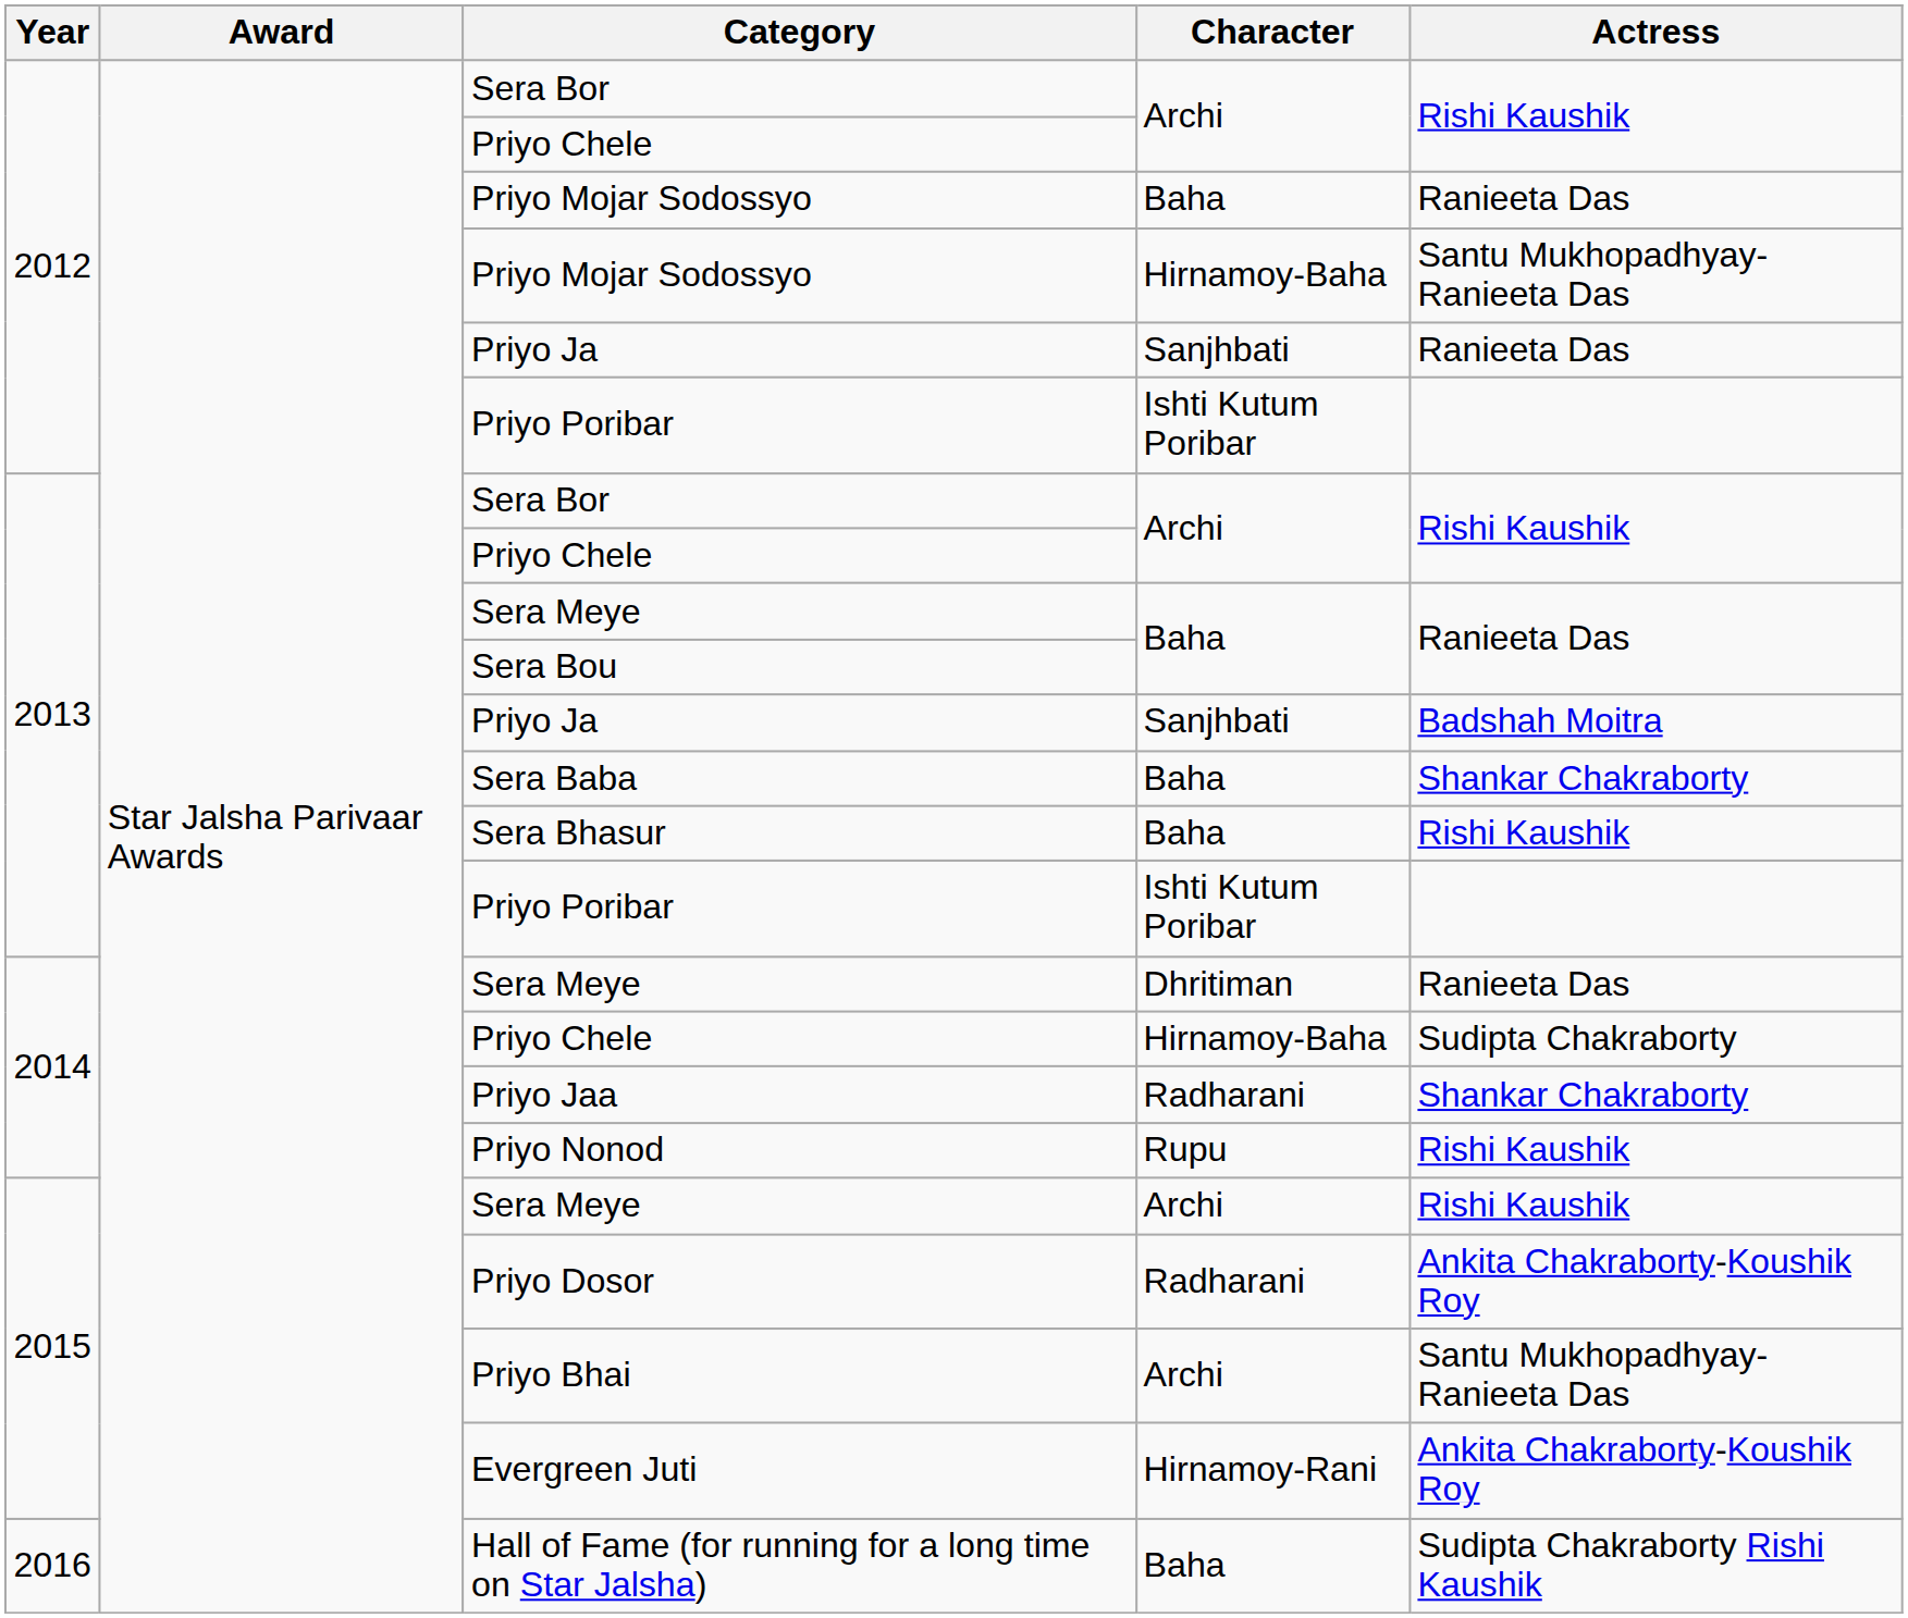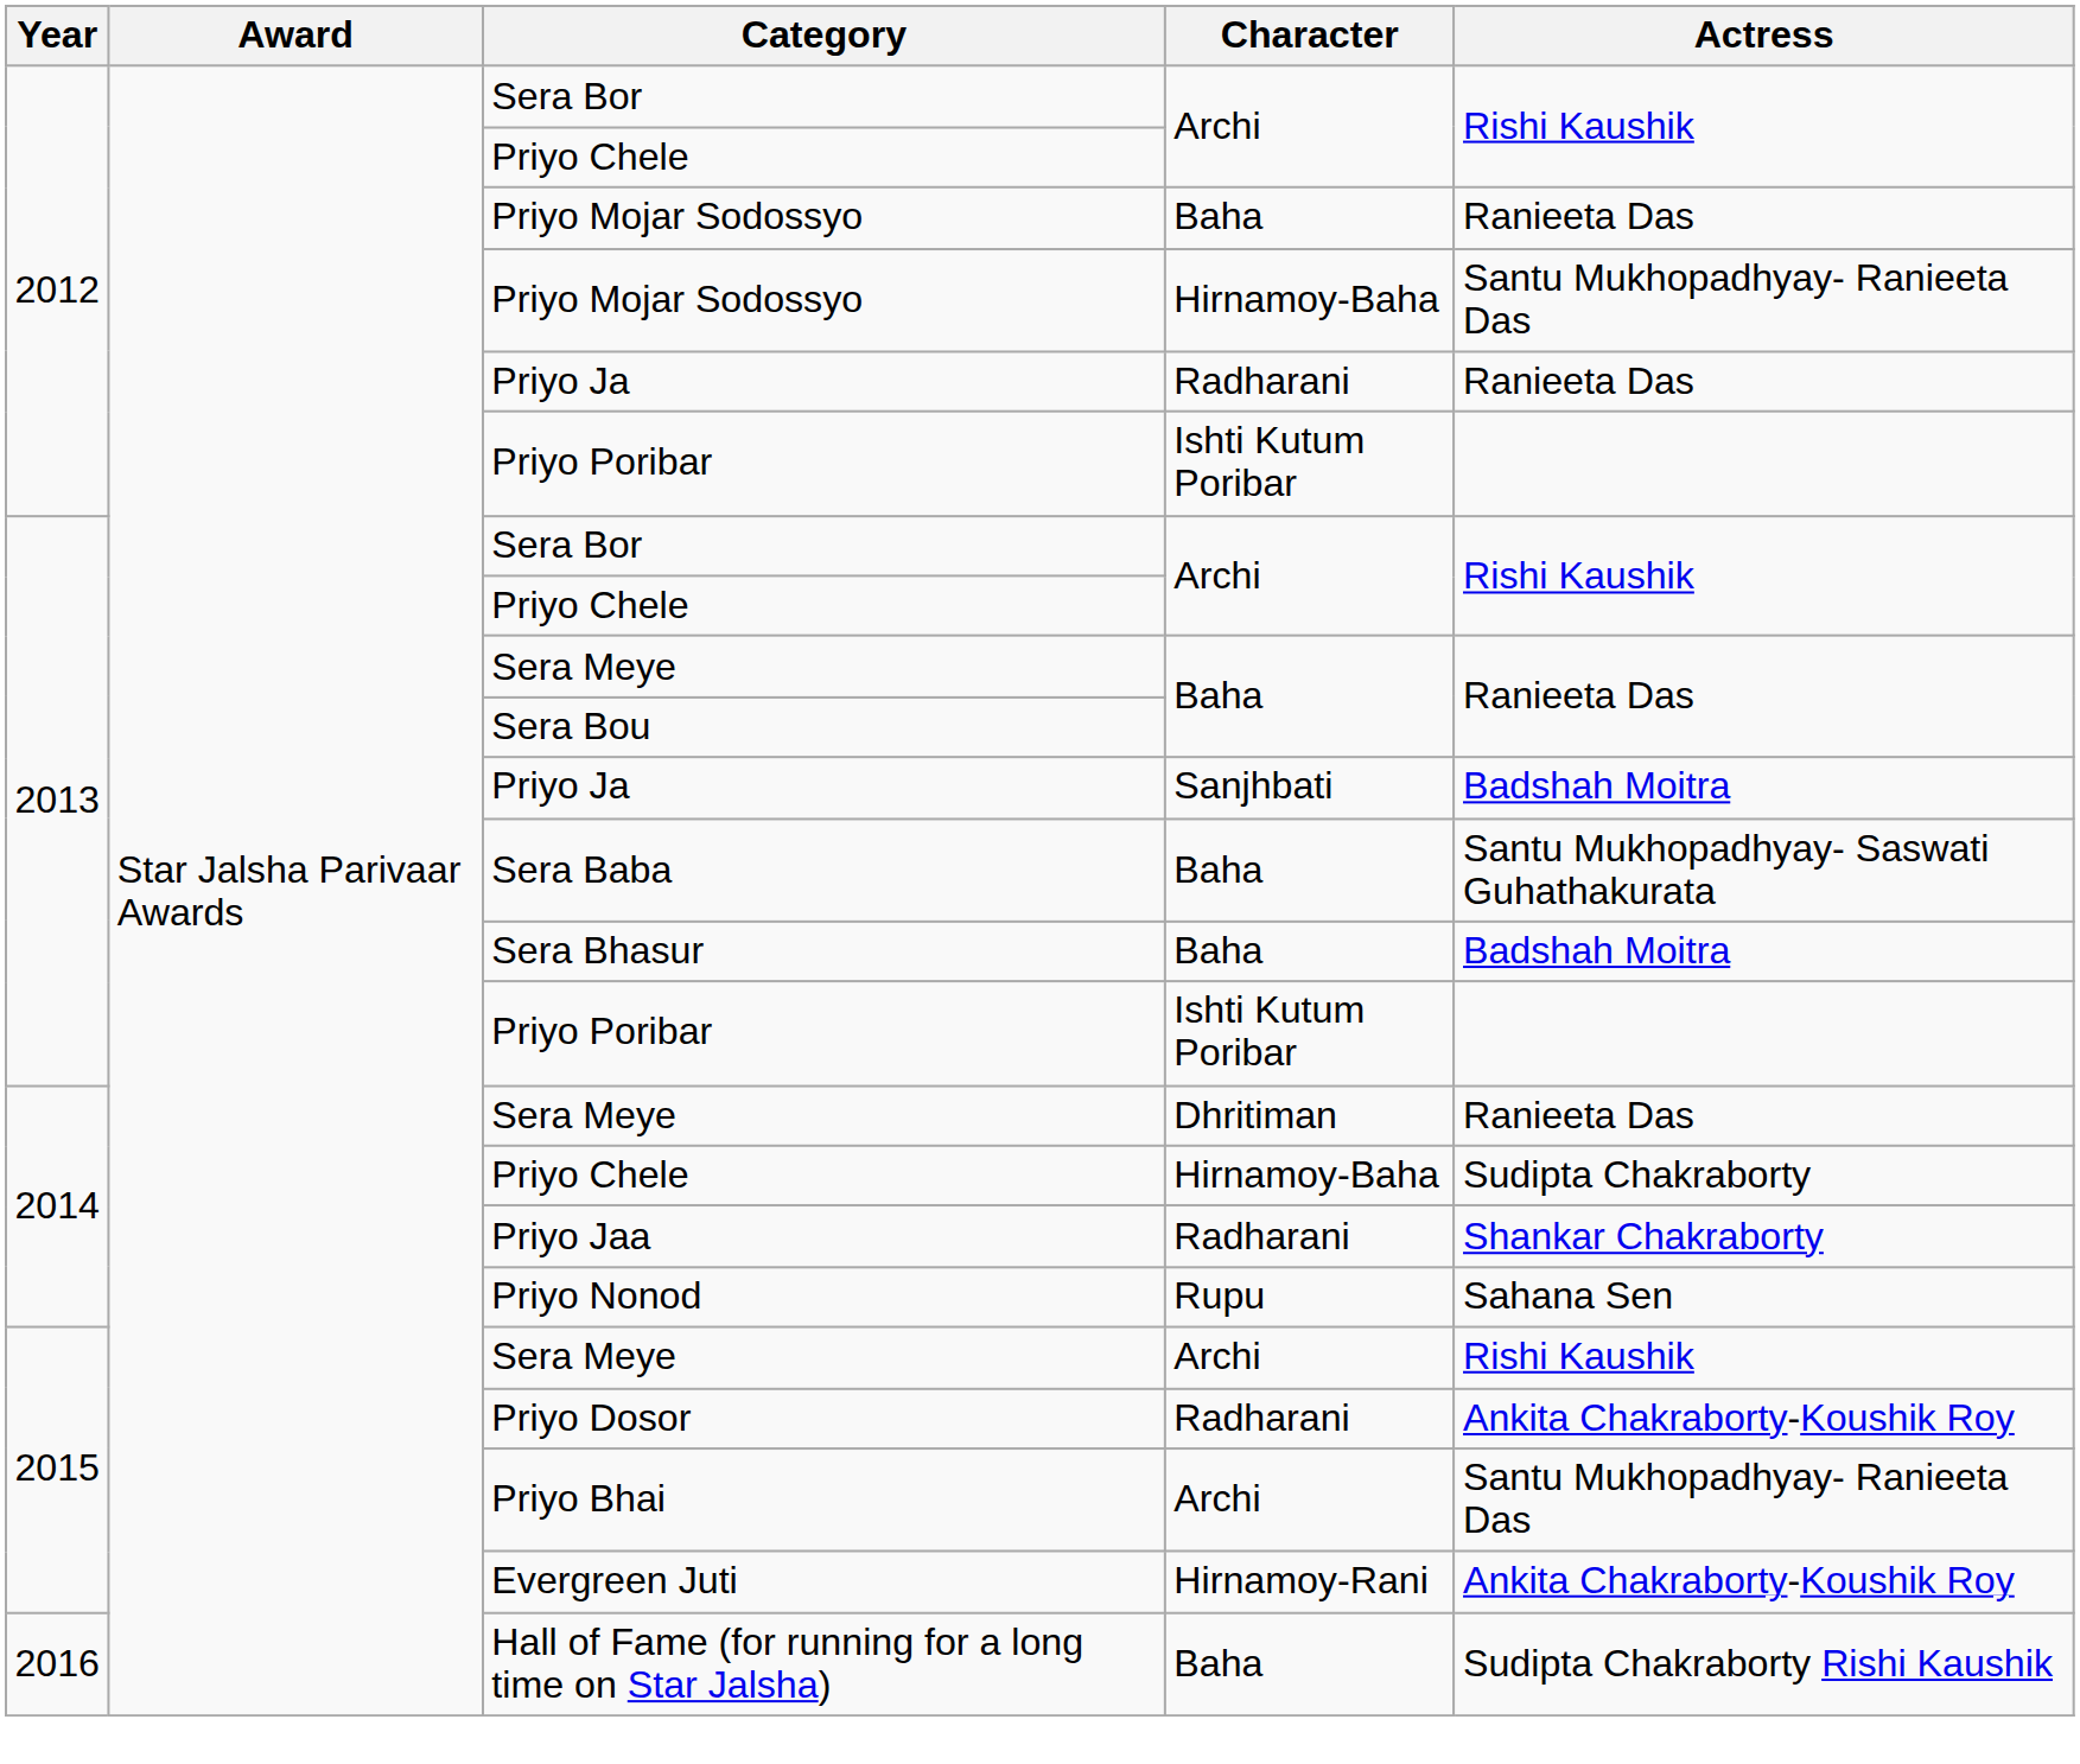 <table class="wikitable sortable">
 <tr>
 <th>Year</th>
 <th>Award</th>
 <th>Category</th>
 <th>Character</th>
 <th>Actress</th>
 </tr>
 <tr>
 <td rowspan="6">2012</td>
 <td rowspan="23">Star Jalsha Parivaar Awards</td>
 <td>Sera Bor</td>
 <td rowspan="2">Archi</td>
 <td rowspan="2"><a href='#'>Rishi Kaushik</a></td>
 </tr>
 <tr>
 <td>Priyo Chele</td>
 </tr>
 <tr>
 <td>Priyo Mojar Sodossyo</td>
 <td>Baha</td>
 <td>Ranieeta Das</td>
 </tr>
 <tr>
 <td>Priyo Mojar Sodossyo</td>
 <td>Hirnamoy-Baha</td>
 <td>Santu Mukhopadhyay- Ranieeta Das</td>
 </tr>
 <tr>
 <td>Priyo Ja</td>
-<td>Sanjhbati</td>
+<td>Radharani</td>
 <td>Ranieeta Das</td>
 </tr>
 <tr>
 <td>Priyo Poribar</td>
 <td>Ishti Kutum Poribar</td>
 <td></td>
 </tr>
 <tr>
 <td rowspan="8">2013</td>
 <td>Sera Bor</td>
 <td rowspan="2">Archi</td>
 <td rowspan="2"><a href='#'>Rishi Kaushik</a></td>
 </tr>
 <tr>
 <td>Priyo Chele</td>
 </tr>
 <tr>
 <td>Sera Meye</td>
 <td rowspan="2">Baha</td>
 <td rowspan="2">Ranieeta Das</td>
 </tr>
 <tr>
 <td>Sera Bou</td>
 </tr>
 <tr>
 <td>Priyo Ja</td>
 <td>Sanjhbati</td>
 <td><a href='#'>Badshah Moitra</a></td>
 </tr>
 <tr>
 <td>Sera Baba</td>
 <td>Baha</td>
-<td><a href='#'>Shankar Chakraborty</a></td>
+<td>Santu Mukhopadhyay- Saswati Guhathakurata</td>
 </tr>
 <tr>
 <td>Sera Bhasur</td>
 <td>Baha</td>
-<td><a href='#'>Rishi Kaushik</a></td>
+<td><a href='#'>Badshah Moitra</a></td>
 </tr>
 <tr>
 <td>Priyo Poribar</td>
 <td>Ishti Kutum Poribar</td>
 <td></td>
 </tr>
 <tr>
 <td rowspan="4">2014</td>
 <td>Sera Meye</td>
 <td>Dhritiman</td>
 <td>Ranieeta Das</td>
 </tr>
 <tr>
 <td>Priyo Chele</td>
 <td>Hirnamoy-Baha</td>
 <td>Sudipta Chakraborty</td>
 </tr>
 <tr>
 <td>Priyo Jaa</td>
 <td>Radharani</td>
 <td><a href='#'>Shankar Chakraborty</a></td>
 </tr>
 <tr>
 <td>Priyo Nonod</td>
 <td>Rupu</td>
-<td><a href='#'>Rishi Kaushik</a></td>
+<td>Sahana Sen</td>
 </tr>
 <tr>
 <td rowspan="4">2015</td>
 <td>Sera Meye</td>
 <td>Archi</td>
 <td><a href='#'>Rishi Kaushik</a></td>
 </tr>
 <tr>
 <td>Priyo Dosor</td>
 <td>Radharani</td>
 <td><a href='#'>Ankita Chakraborty</a>-<a href='#'>Koushik Roy</a></td>
 </tr>
 <tr>
 <td>Priyo Bhai</td>
 <td>Archi</td>
 <td>Santu Mukhopadhyay- Ranieeta Das</td>
 </tr>
 <tr>
 <td>Evergreen Juti</td>
 <td>Hirnamoy-Rani</td>
 <td><a href='#'>Ankita Chakraborty</a>-<a href='#'>Koushik Roy</a></td>
 </tr>
 <tr>
 <td>2016</td>
 <td>Hall of Fame (for running for a long time on <a href='#'>Star Jalsha</a>)</td>
 <td>Baha</td>
 <td>Sudipta Chakraborty <a href='#'>Rishi Kaushik</a></td>
 </tr>
 </table>
